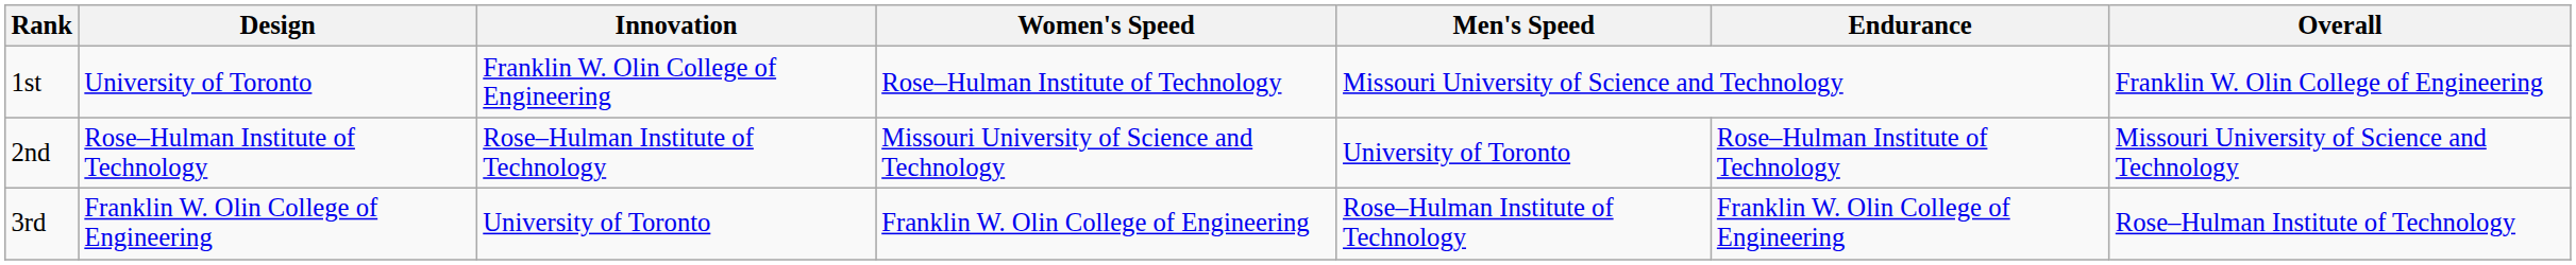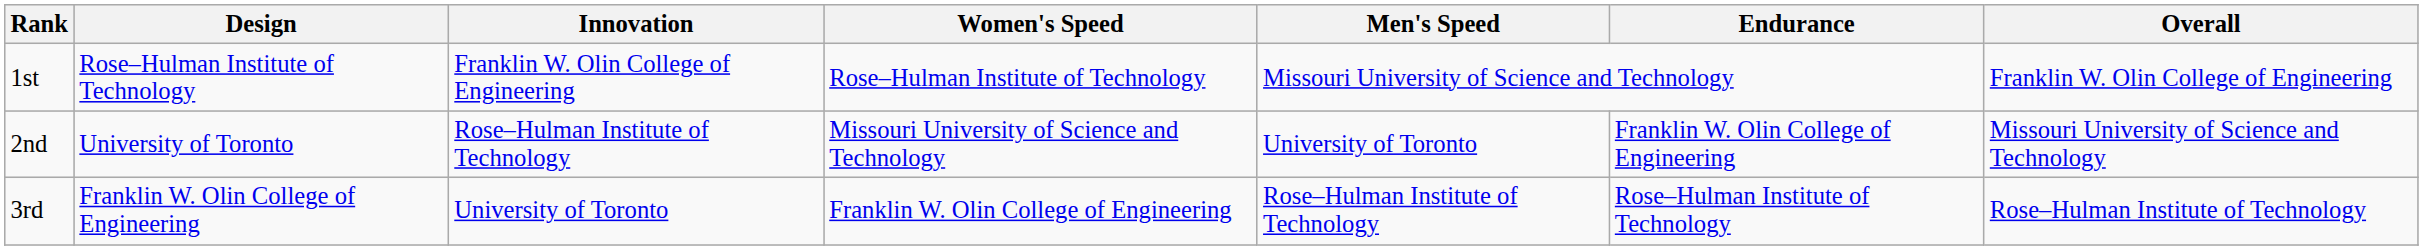 <table class="wikitable mw-collapsible">
 <tr>
 <th>Rank</th>
 <th>Design</th>
 <th>Innovation</th>
 <th>Women's Speed</th>
 <th>Men's Speed</th>
 <th>Endurance</th>
 <th>Overall</th>
 </tr>
 <tr>
 <td>1st</td>
-<td><a href='#'>University of Toronto</a></td>
+<td><a href='#'>Rose–Hulman Institute of Technology</a></td>
 <td><a href='#'>Franklin W. Olin College of Engineering</a></td>
 <td><a href='#'>Rose–Hulman Institute of Technology</a></td>
 <td colspan="2"><a href='#'>Missouri University of Science and Technology</a></td>
 <td><a href='#'>Franklin W. Olin College of Engineering</a></td>
 </tr>
 <tr>
 <td>2nd</td>
-<td><a href='#'>Rose–Hulman Institute of Technology</a></td>
+<td><a href='#'>University of Toronto</a></td>
 <td><a href='#'>Rose–Hulman Institute of Technology</a></td>
 <td><a href='#'>Missouri University of Science and Technology</a></td>
 <td><a href='#'>University of Toronto</a></td>
-<td><a href='#'>Rose–Hulman Institute of Technology</a></td>
+<td><a href='#'>Franklin W. Olin College of Engineering</a></td>
 <td><a href='#'>Missouri University of Science and Technology</a></td>
 </tr>
 <tr>
 <td>3rd</td>
 <td><a href='#'>Franklin W. Olin College of Engineering</a></td>
 <td><a href='#'>University of Toronto</a></td>
 <td><a href='#'>Franklin W. Olin College of Engineering</a></td>
 <td><a href='#'>Rose–Hulman Institute of Technology</a></td>
-<td><a href='#'>Franklin W. Olin College of Engineering</a></td>
+<td><a href='#'>Rose–Hulman Institute of Technology</a></td>
 <td><a href='#'>Rose–Hulman Institute of Technology</a></td>
 </tr>
 </table>
